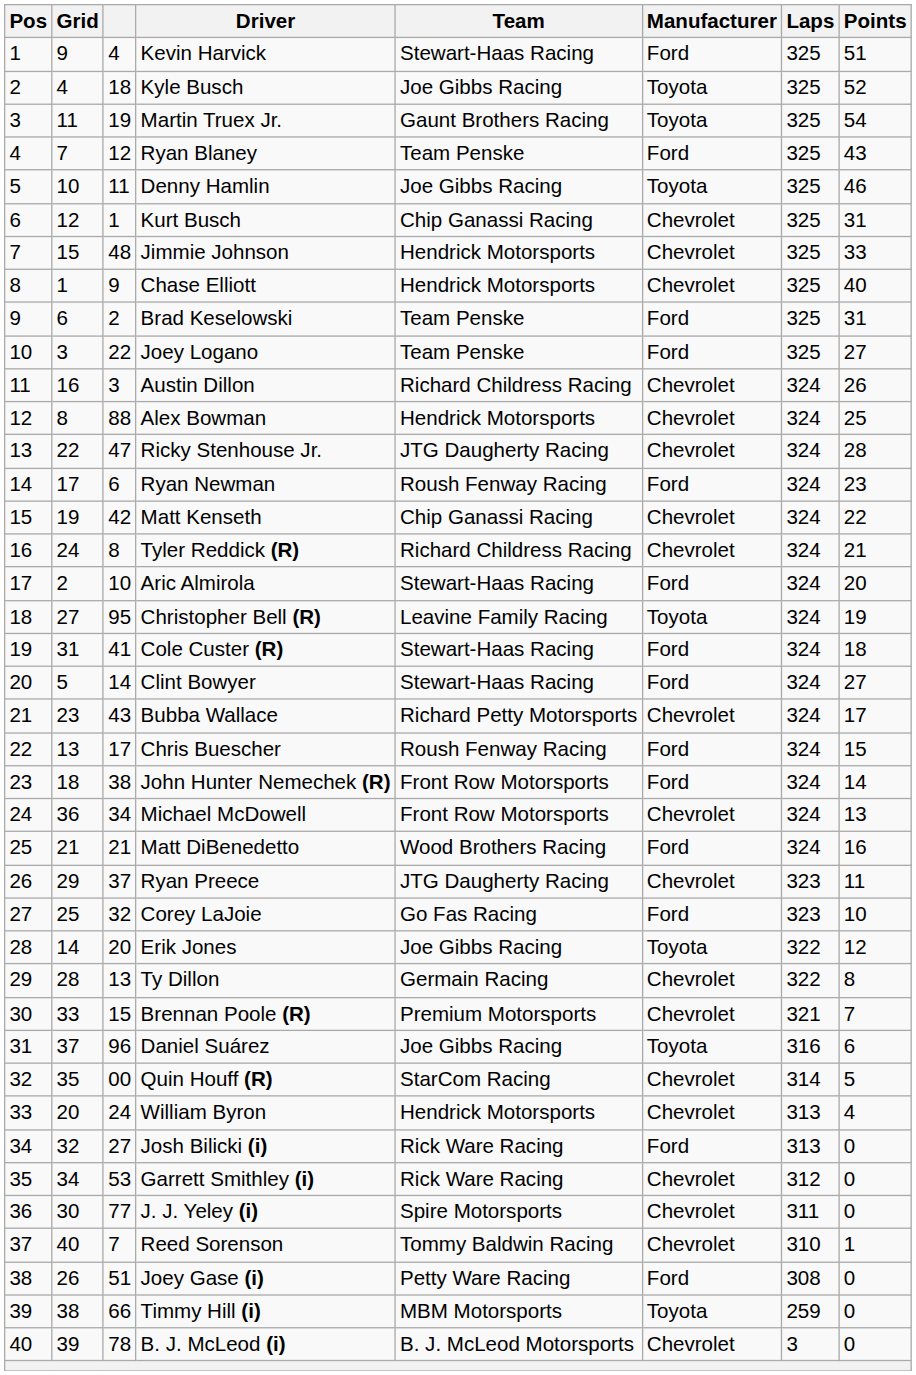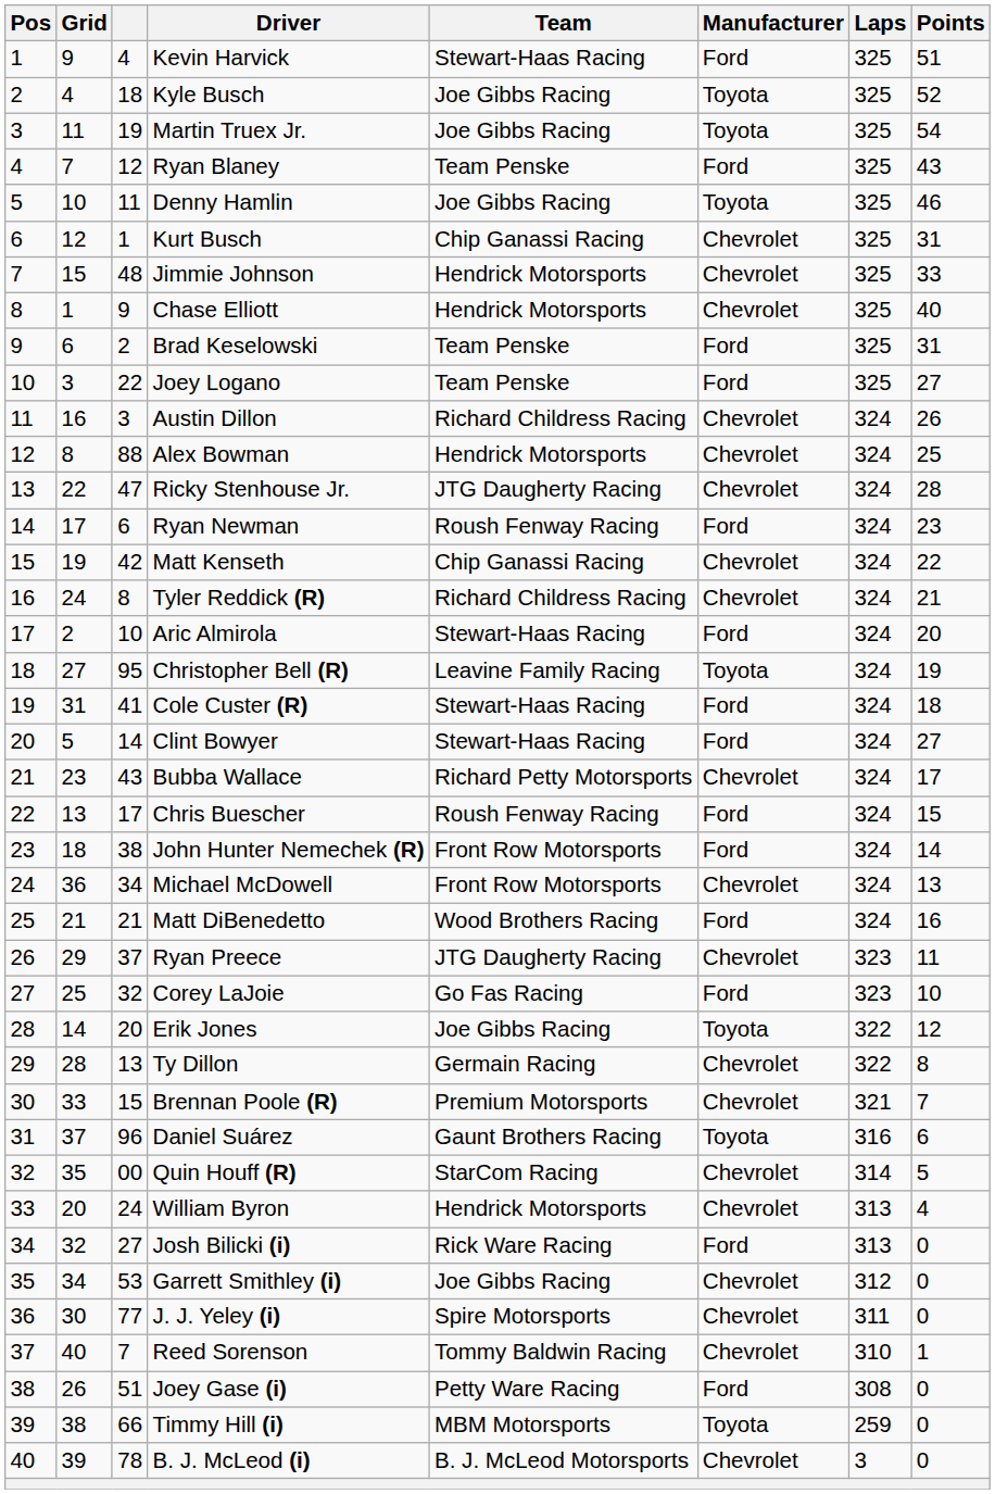 <table class="wikitable" style="font-size:98%">
 <tr>
 <th>Pos</th>
 <th>Grid</th>
 <th></th>
 <th>Driver</th>
 <th>Team</th>
 <th>Manufacturer</th>
 <th>Laps</th>
 <th>Points</th>
 </tr>
 <tr>
 <td>1</td>
 <td>9</td>
 <td>4</td>
 <td>Kevin Harvick</td>
 <td>Stewart-Haas Racing</td>
 <td>Ford</td>
 <td>325</td>
 <td>51</td>
 </tr>
 <tr>
 <td>2</td>
 <td>4</td>
 <td>18</td>
 <td>Kyle Busch</td>
 <td>Joe Gibbs Racing</td>
 <td>Toyota</td>
 <td>325</td>
 <td>52</td>
 </tr>
 <tr>
 <td>3</td>
 <td>11</td>
 <td>19</td>
 <td>Martin Truex Jr.</td>
-<td>Gaunt Brothers Racing</td>
+<td>Joe Gibbs Racing</td>
 <td>Toyota</td>
 <td>325</td>
 <td>54</td>
 </tr>
 <tr>
 <td>4</td>
 <td>7</td>
 <td>12</td>
 <td>Ryan Blaney</td>
 <td>Team Penske</td>
 <td>Ford</td>
 <td>325</td>
 <td>43</td>
 </tr>
 <tr>
 <td>5</td>
 <td>10</td>
 <td>11</td>
 <td>Denny Hamlin</td>
 <td>Joe Gibbs Racing</td>
 <td>Toyota</td>
 <td>325</td>
 <td>46</td>
 </tr>
 <tr>
 <td>6</td>
 <td>12</td>
 <td>1</td>
 <td>Kurt Busch</td>
 <td>Chip Ganassi Racing</td>
 <td>Chevrolet</td>
 <td>325</td>
 <td>31</td>
 </tr>
 <tr>
 <td>7</td>
 <td>15</td>
 <td>48</td>
 <td>Jimmie Johnson</td>
 <td>Hendrick Motorsports</td>
 <td>Chevrolet</td>
 <td>325</td>
 <td>33</td>
 </tr>
 <tr>
 <td>8</td>
 <td>1</td>
 <td>9</td>
 <td>Chase Elliott</td>
 <td>Hendrick Motorsports</td>
 <td>Chevrolet</td>
 <td>325</td>
 <td>40</td>
 </tr>
 <tr>
 <td>9</td>
 <td>6</td>
 <td>2</td>
 <td>Brad Keselowski</td>
 <td>Team Penske</td>
 <td>Ford</td>
 <td>325</td>
 <td>31</td>
 </tr>
 <tr>
 <td>10</td>
 <td>3</td>
 <td>22</td>
 <td>Joey Logano</td>
 <td>Team Penske</td>
 <td>Ford</td>
 <td>325</td>
 <td>27</td>
 </tr>
 <tr>
 <td>11</td>
 <td>16</td>
 <td>3</td>
 <td>Austin Dillon</td>
 <td>Richard Childress Racing</td>
 <td>Chevrolet</td>
 <td>324</td>
 <td>26</td>
 </tr>
 <tr>
 <td>12</td>
 <td>8</td>
 <td>88</td>
 <td>Alex Bowman</td>
 <td>Hendrick Motorsports</td>
 <td>Chevrolet</td>
 <td>324</td>
 <td>25</td>
 </tr>
 <tr>
 <td>13</td>
 <td>22</td>
 <td>47</td>
 <td>Ricky Stenhouse Jr.</td>
 <td>JTG Daugherty Racing</td>
 <td>Chevrolet</td>
 <td>324</td>
 <td>28</td>
 </tr>
 <tr>
 <td>14</td>
 <td>17</td>
 <td>6</td>
 <td>Ryan Newman</td>
 <td>Roush Fenway Racing</td>
 <td>Ford</td>
 <td>324</td>
 <td>23</td>
 </tr>
 <tr>
 <td>15</td>
 <td>19</td>
 <td>42</td>
 <td>Matt Kenseth</td>
 <td>Chip Ganassi Racing</td>
 <td>Chevrolet</td>
 <td>324</td>
 <td>22</td>
 </tr>
 <tr>
 <td>16</td>
 <td>24</td>
 <td>8</td>
 <td>Tyler Reddick <strong>(R)</strong></td>
 <td>Richard Childress Racing</td>
 <td>Chevrolet</td>
 <td>324</td>
 <td>21</td>
 </tr>
 <tr>
 <td>17</td>
 <td>2</td>
 <td>10</td>
 <td>Aric Almirola</td>
 <td>Stewart-Haas Racing</td>
 <td>Ford</td>
 <td>324</td>
 <td>20</td>
 </tr>
 <tr>
 <td>18</td>
 <td>27</td>
 <td>95</td>
 <td>Christopher Bell <strong>(R)</strong></td>
 <td>Leavine Family Racing</td>
 <td>Toyota</td>
 <td>324</td>
 <td>19</td>
 </tr>
 <tr>
 <td>19</td>
 <td>31</td>
 <td>41</td>
 <td>Cole Custer <strong>(R)</strong></td>
 <td>Stewart-Haas Racing</td>
 <td>Ford</td>
 <td>324</td>
 <td>18</td>
 </tr>
 <tr>
 <td>20</td>
 <td>5</td>
 <td>14</td>
 <td>Clint Bowyer</td>
 <td>Stewart-Haas Racing</td>
 <td>Ford</td>
 <td>324</td>
 <td>27</td>
 </tr>
 <tr>
 <td>21</td>
 <td>23</td>
 <td>43</td>
 <td>Bubba Wallace</td>
 <td>Richard Petty Motorsports</td>
 <td>Chevrolet</td>
 <td>324</td>
 <td>17</td>
 </tr>
 <tr>
 <td>22</td>
 <td>13</td>
 <td>17</td>
 <td>Chris Buescher</td>
 <td>Roush Fenway Racing</td>
 <td>Ford</td>
 <td>324</td>
 <td>15</td>
 </tr>
 <tr>
 <td>23</td>
 <td>18</td>
 <td>38</td>
 <td>John Hunter Nemechek <strong>(R)</strong></td>
 <td>Front Row Motorsports</td>
 <td>Ford</td>
 <td>324</td>
 <td>14</td>
 </tr>
 <tr>
 <td>24</td>
 <td>36</td>
 <td>34</td>
 <td>Michael McDowell</td>
 <td>Front Row Motorsports</td>
 <td>Chevrolet</td>
 <td>324</td>
 <td>13</td>
 </tr>
 <tr>
 <td>25</td>
 <td>21</td>
 <td>21</td>
 <td>Matt DiBenedetto</td>
 <td>Wood Brothers Racing</td>
 <td>Ford</td>
 <td>324</td>
 <td>16</td>
 </tr>
 <tr>
 <td>26</td>
 <td>29</td>
 <td>37</td>
 <td>Ryan Preece</td>
 <td>JTG Daugherty Racing</td>
 <td>Chevrolet</td>
 <td>323</td>
 <td>11</td>
 </tr>
 <tr>
 <td>27</td>
 <td>25</td>
 <td>32</td>
 <td>Corey LaJoie</td>
 <td>Go Fas Racing</td>
 <td>Ford</td>
 <td>323</td>
 <td>10</td>
 </tr>
 <tr>
 <td>28</td>
 <td>14</td>
 <td>20</td>
 <td>Erik Jones</td>
 <td>Joe Gibbs Racing</td>
 <td>Toyota</td>
 <td>322</td>
 <td>12</td>
 </tr>
 <tr>
 <td>29</td>
 <td>28</td>
 <td>13</td>
 <td>Ty Dillon</td>
 <td>Germain Racing</td>
 <td>Chevrolet</td>
 <td>322</td>
 <td>8</td>
 </tr>
 <tr>
 <td>30</td>
 <td>33</td>
 <td>15</td>
 <td>Brennan Poole <strong>(R)</strong></td>
 <td>Premium Motorsports</td>
 <td>Chevrolet</td>
 <td>321</td>
 <td>7</td>
 </tr>
 <tr>
 <td>31</td>
 <td>37</td>
 <td>96</td>
 <td>Daniel Suárez</td>
-<td>Joe Gibbs Racing</td>
+<td>Gaunt Brothers Racing</td>
 <td>Toyota</td>
 <td>316</td>
 <td>6</td>
 </tr>
 <tr>
 <td>32</td>
 <td>35</td>
 <td>00</td>
 <td>Quin Houff <strong>(R)</strong></td>
 <td>StarCom Racing</td>
 <td>Chevrolet</td>
 <td>314</td>
 <td>5</td>
 </tr>
 <tr>
 <td>33</td>
 <td>20</td>
 <td>24</td>
 <td>William Byron</td>
 <td>Hendrick Motorsports</td>
 <td>Chevrolet</td>
 <td>313</td>
 <td>4</td>
 </tr>
 <tr>
 <td>34</td>
 <td>32</td>
 <td>27</td>
 <td>Josh Bilicki <strong>(i)</strong></td>
 <td>Rick Ware Racing</td>
 <td>Ford</td>
 <td>313</td>
 <td>0</td>
 </tr>
 <tr>
 <td>35</td>
 <td>34</td>
 <td>53</td>
 <td>Garrett Smithley <strong>(i)</strong></td>
-<td>Rick Ware Racing</td>
+<td>Joe Gibbs Racing</td>
 <td>Chevrolet</td>
 <td>312</td>
 <td>0</td>
 </tr>
 <tr>
 <td>36</td>
 <td>30</td>
 <td>77</td>
 <td>J. J. Yeley <strong>(i)</strong></td>
 <td>Spire Motorsports</td>
 <td>Chevrolet</td>
 <td>311</td>
 <td>0</td>
 </tr>
 <tr>
 <td>37</td>
 <td>40</td>
 <td>7</td>
 <td>Reed Sorenson</td>
 <td>Tommy Baldwin Racing</td>
 <td>Chevrolet</td>
 <td>310</td>
 <td>1</td>
 </tr>
 <tr>
 <td>38</td>
 <td>26</td>
 <td>51</td>
 <td>Joey Gase <strong>(i)</strong></td>
 <td>Petty Ware Racing</td>
 <td>Ford</td>
 <td>308</td>
 <td>0</td>
 </tr>
 <tr>
 <td>39</td>
 <td>38</td>
 <td>66</td>
 <td>Timmy Hill <strong>(i)</strong></td>
 <td>MBM Motorsports</td>
 <td>Toyota</td>
 <td>259</td>
 <td>0</td>
 </tr>
 <tr>
 <td>40</td>
 <td>39</td>
 <td>78</td>
 <td>B. J. McLeod <strong>(i)</strong></td>
 <td>B. J. McLeod Motorsports</td>
 <td>Chevrolet</td>
 <td>3</td>
 <td>0</td>
 </tr>
 <tr>
 <th colspan="8"></th>
 </tr>
 </table>
